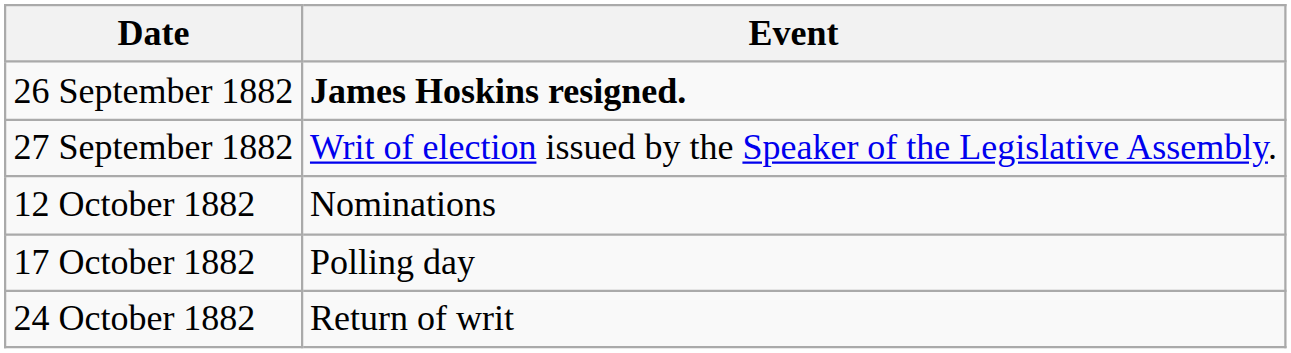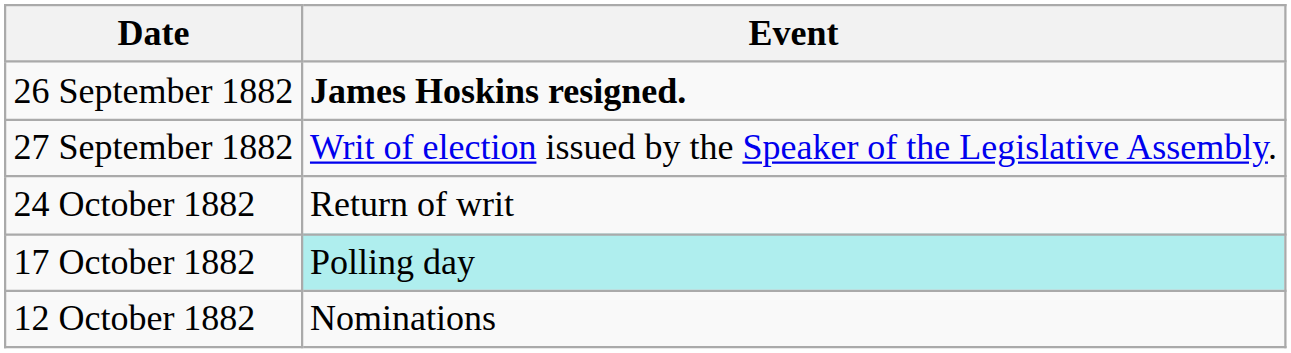 <table class="wikitable">
 <tr>
 <th>Date</th>
 <th>Event</th>
 </tr>
 <tr>
 <td>26 September 1882</td>
 <td><strong>James Hoskins resigned.</strong></td>
 </tr>
 <tr>
 <td>27 September 1882</td>
 <td><a href='#'>Writ of election</a> issued by the <a href='#'>Speaker of the Legislative Assembly</a>.</td>
 </tr>
 <tr>
+<td>24 October 1882</td>
+<td>Return of writ</td>
+</tr>
+<tr>
+<td>17 October 1882</td>
+<td style="background: paleturquoise;">Polling day</td>
+</tr>
+<tr>
 <td>12 October 1882</td>
 <td>Nominations</td>
 </tr>
-<tr>
-<td>17 October 1882</td>
-<td>Polling day</td>
-</tr>
-<tr>
-<td>24 October 1882</td>
-<td>Return of writ</td>
-</tr>
 </table>
